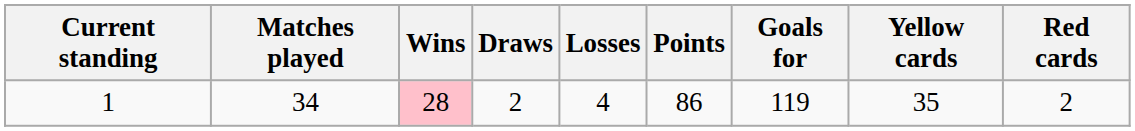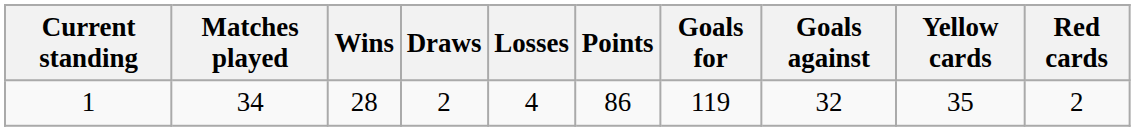 <table class="wikitable" style="width:45%; font-size:85%;">
 <tr>
 <th align=center>Current standing</th>
 <th align=center>Matches played</th>
 <th align=center>Wins</th>
 <th align=center>Draws</th>
 <th align=center>Losses</th>
 <th align=center>Points</th>
 <th align=center>Goals for<br></th>
+<th align=center>Goals against<br></th>
 <th align=center>Yellow cards<br></th>
 <th align=center>Red cards<br> </th>
 </tr>
 <tr>
 <td align=center>1</td>
 <td align=center>34</td>
-<td align=center style="background: pink;">28</td>
+<td align=center>28</td>
 <td align=center>2</td>
 <td align=center>4</td>
 <td align=center>86</td>
 <td align=center>119</td>
+<td align=center>32</td>
 <td align=center>35</td>
 <td align=center>2</td>
 </tr>
 </table>
